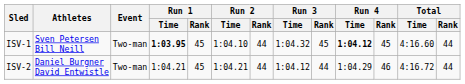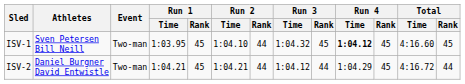 <table class="wikitable" border="1" style="font-size:90%">
 <tr>
 <th rowspan="2">Sled</th>
 <th rowspan="2">Athletes</th>
 <th rowspan="2">Event</th>
 <th colspan="2">Run 1</th>
 <th colspan="2">Run 2</th>
 <th colspan="2">Run 3</th>
 <th colspan="2">Run 4</th>
 <th colspan="2">Total</th>
 </tr>
 <tr>
 <th>Time</th>
 <th>Rank</th>
 <th>Time</th>
 <th>Rank</th>
 <th>Time</th>
 <th>Rank</th>
 <th>Time</th>
 <th>Rank</th>
 <th>Time</th>
 <th>Rank</th>
 </tr>
 <tr>
 <td align="center">ISV-1</td>
 <td><a href='#'>Sven Petersen</a><br><a href='#'>Bill Neill</a></td>
 <td>Two-man</td>
-<td align="center"><strong>1:03.95</strong></td>
+<td align="center">1:03.95</td>
 <td align="center">45</td>
 <td align="center">1:04.10</td>
 <td align="center">44</td>
 <td align="center">1:04.32</td>
 <td align="center">45</td>
 <td align="center"><strong>1:04.12</strong></td>
 <td align="center">45</td>
 <td align="center">4:16.60</td>
-<td align="center">44</td>
+<td align="center">45</td>
 </tr>
 <tr>
 <td align="center">ISV-2</td>
 <td><a href='#'>Daniel Burgner</a><br><a href='#'>David Entwistle</a></td>
 <td>Two-man</td>
 <td align="center">1:04.21</td>
 <td align="center">45</td>
 <td align="center">1:04.21</td>
 <td align="center">44</td>
 <td align="center">1:04.12</td>
 <td align="center">44</td>
 <td align="center">1:04.29</td>
-<td align="center">46</td>
+<td align="center">45</td>
 <td align="center">4:16.72</td>
 <td align="center">44</td>
 </tr>
 </table>
